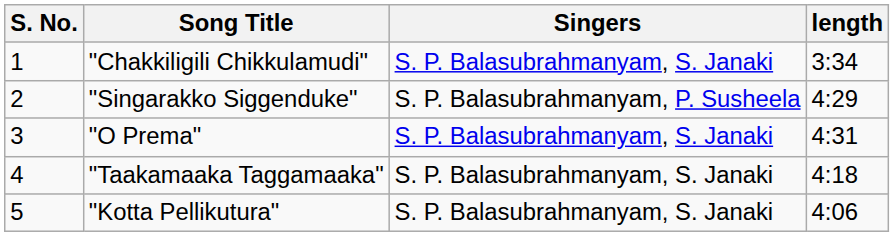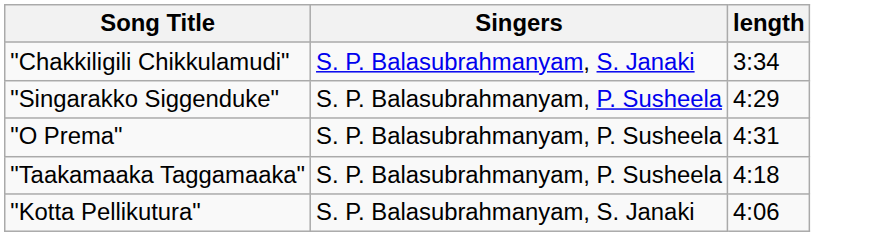 <table class="wikitable">
 <tr>
-<th>S. No.</th>
 <th>Song Title</th>
 <th>Singers</th>
 <th>length</th>
 </tr>
 <tr>
-<td>1</td>
 <td>"Chakkiligili Chikkulamudi"</td>
 <td><a href='#'>S. P. Balasubrahmanyam</a>, <a href='#'>S. Janaki</a></td>
 <td>3:34</td>
 </tr>
 <tr>
-<td>2</td>
 <td>"Singarakko Siggenduke"</td>
 <td>S. P. Balasubrahmanyam, <a href='#'>P. Susheela</a></td>
 <td>4:29</td>
 </tr>
 <tr>
-<td>3</td>
 <td>"O Prema"</td>
-<td><a href='#'>S. P. Balasubrahmanyam</a>, <a href='#'>S. Janaki</a></td>
+<td>S. P. Balasubrahmanyam, P. Susheela</td>
 <td>4:31</td>
 </tr>
 <tr>
-<td>4</td>
 <td>"Taakamaaka Taggamaaka"</td>
-<td>S. P. Balasubrahmanyam, S. Janaki</td>
+<td>S. P. Balasubrahmanyam, P. Susheela</td>
 <td>4:18</td>
 </tr>
 <tr>
-<td>5</td>
 <td>"Kotta Pellikutura"</td>
 <td>S. P. Balasubrahmanyam, S. Janaki</td>
 <td>4:06</td>
 </tr>
 </table>
